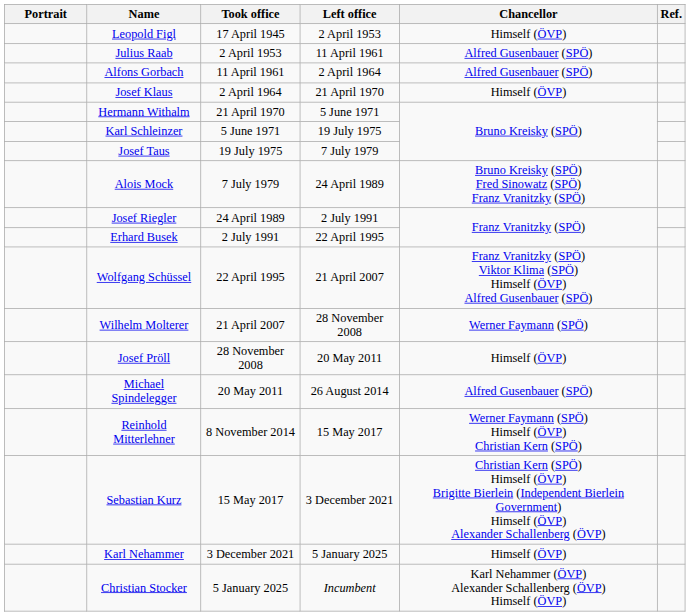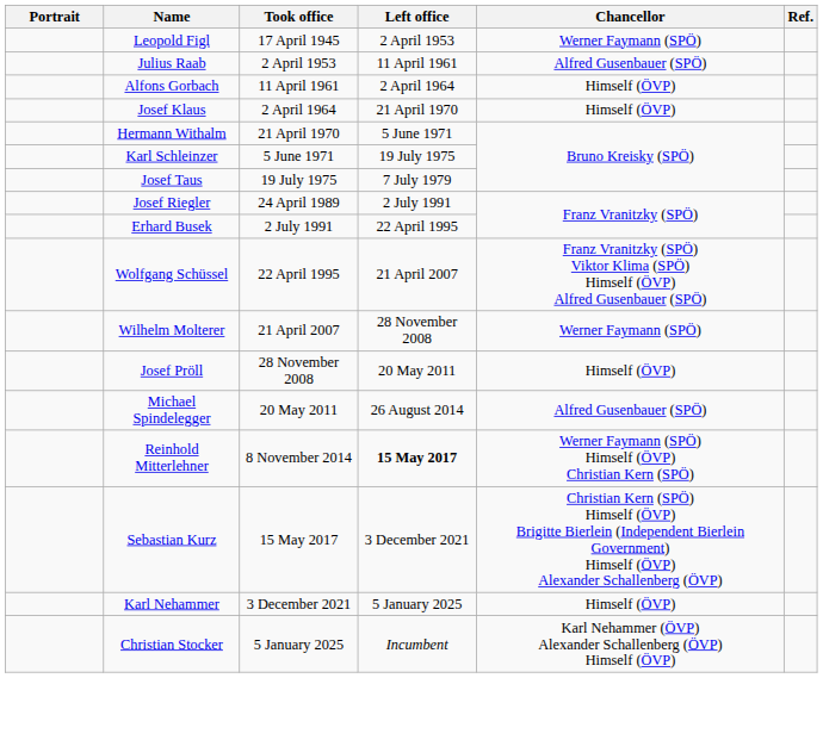 <table class="wikitable" style="border:#555; width:70%; text-align:center;">
 <tr>
 <th style="width:100px;">Portrait</th>
 <th>Name</th>
 <th>Took office</th>
 <th>Left office</th>
 <th>Chancellor</th>
 <th>Ref.</th>
 </tr>
 <tr>
 <td></td>
 <td><a href='#'>Leopold Figl</a></td>
 <td>17 April 1945</td>
 <td>2 April 1953</td>
-<td>Himself (<a href='#'>ÖVP</a>)</td>
+<td><a href='#'>Werner Faymann</a> (<a href='#'>SPÖ</a>)</td>
 <td></td>
 </tr>
 <tr>
 <td></td>
 <td><a href='#'>Julius Raab</a></td>
 <td>2 April 1953</td>
 <td>11 April 1961</td>
 <td><a href='#'>Alfred Gusenbauer</a> (<a href='#'>SPÖ</a>)</td>
 <td></td>
 </tr>
 <tr>
 <td></td>
 <td><a href='#'>Alfons Gorbach</a></td>
 <td>11 April 1961</td>
 <td>2 April 1964</td>
-<td><a href='#'>Alfred Gusenbauer</a> (<a href='#'>SPÖ</a>)</td>
+<td>Himself (<a href='#'>ÖVP</a>)</td>
 <td></td>
 </tr>
 <tr>
 <td></td>
 <td><a href='#'>Josef Klaus</a></td>
 <td>2 April 1964</td>
 <td>21 April 1970</td>
 <td>Himself (<a href='#'>ÖVP</a>)</td>
 <td></td>
 </tr>
 <tr>
 <td></td>
 <td><a href='#'>Hermann Withalm</a></td>
 <td>21 April 1970</td>
 <td>5 June 1971</td>
 <td rowspan="3"><a href='#'>Bruno Kreisky</a> (<a href='#'>SPÖ</a>)</td>
 <td></td>
 </tr>
 <tr>
 <td></td>
 <td><a href='#'>Karl Schleinzer</a></td>
 <td>5 June 1971</td>
 <td>19 July 1975</td>
 <td></td>
 </tr>
 <tr>
 <td></td>
 <td><a href='#'>Josef Taus</a></td>
 <td>19 July 1975</td>
 <td>7 July 1979</td>
-<td></td>
-</tr>
-<tr>
-<td></td>
-<td><a href='#'>Alois Mock</a></td>
-<td>7 July 1979</td>
-<td>24 April 1989</td>
-<td><a href='#'>Bruno Kreisky</a> (<a href='#'>SPÖ</a>)<br><a href='#'>Fred Sinowatz</a> (<a href='#'>SPÖ</a>)<br><a href='#'>Franz Vranitzky</a> (<a href='#'>SPÖ</a>)</td>
 <td></td>
 </tr>
 <tr>
 <td></td>
 <td><a href='#'>Josef Riegler</a></td>
 <td>24 April 1989</td>
 <td>2 July 1991</td>
 <td rowspan="2"><a href='#'>Franz Vranitzky</a> (<a href='#'>SPÖ</a>)</td>
 <td></td>
 </tr>
 <tr>
 <td></td>
 <td><a href='#'>Erhard Busek</a></td>
 <td>2 July 1991</td>
 <td>22 April 1995</td>
 <td></td>
 </tr>
 <tr>
 <td></td>
 <td><a href='#'>Wolfgang Schüssel</a></td>
 <td>22 April 1995</td>
 <td>21 April 2007</td>
 <td><a href='#'>Franz Vranitzky</a> (<a href='#'>SPÖ</a>)<br><a href='#'>Viktor Klima</a> (<a href='#'>SPÖ</a>)<br>Himself (<a href='#'>ÖVP</a>)<br><a href='#'>Alfred Gusenbauer</a> (<a href='#'>SPÖ</a>)</td>
 <td></td>
 </tr>
 <tr>
 <td></td>
 <td><a href='#'>Wilhelm Molterer</a></td>
 <td>21 April 2007</td>
 <td>28 November 2008</td>
 <td><a href='#'>Werner Faymann</a> (<a href='#'>SPÖ</a>)</td>
 <td></td>
 </tr>
 <tr>
 <td></td>
 <td><a href='#'>Josef Pröll</a></td>
 <td>28 November 2008</td>
 <td>20 May 2011</td>
 <td>Himself (<a href='#'>ÖVP</a>)</td>
 <td></td>
 </tr>
 <tr>
 <td></td>
 <td><a href='#'>Michael Spindelegger</a></td>
 <td>20 May 2011</td>
 <td>26 August 2014</td>
 <td><a href='#'>Alfred Gusenbauer</a> (<a href='#'>SPÖ</a>)</td>
 <td></td>
 </tr>
 <tr>
 <td></td>
 <td><a href='#'>Reinhold Mitterlehner</a></td>
 <td>8 November 2014</td>
-<td>15 May 2017</td>
+<td><strong>15 May 2017</strong></td>
 <td><a href='#'>Werner Faymann</a> (<a href='#'>SPÖ</a>)<br>Himself (<a href='#'>ÖVP</a>)<br><a href='#'>Christian Kern</a> (<a href='#'>SPÖ</a>)</td>
 <td></td>
 </tr>
 <tr>
 <td></td>
 <td><a href='#'>Sebastian Kurz</a></td>
 <td>15 May 2017</td>
 <td>3 December 2021</td>
 <td><a href='#'>Christian Kern</a> (<a href='#'>SPÖ</a>)<br>Himself (<a href='#'>ÖVP</a>)<br><a href='#'>Brigitte Bierlein</a> (<a href='#'>Independent Bierlein Government</a>)<br>Himself (<a href='#'>ÖVP</a>)<br><a href='#'>Alexander Schallenberg</a> (<a href='#'>ÖVP</a>)</td>
 <td></td>
 </tr>
 <tr>
 <td></td>
 <td><a href='#'>Karl Nehammer</a></td>
 <td>3 December 2021</td>
 <td>5 January 2025</td>
 <td>Himself (<a href='#'>ÖVP</a>)</td>
 <td></td>
 </tr>
 <tr>
 <td></td>
 <td><a href='#'>Christian Stocker</a></td>
 <td>5 January 2025</td>
 <td><em>Incumbent</em></td>
 <td>Karl Nehammer (<a href='#'>ÖVP</a>)<br>Alexander Schallenberg (<a href='#'>ÖVP</a>)<br>Himself (<a href='#'>ÖVP</a>)</td>
 <td></td>
 </tr>
 </table>
